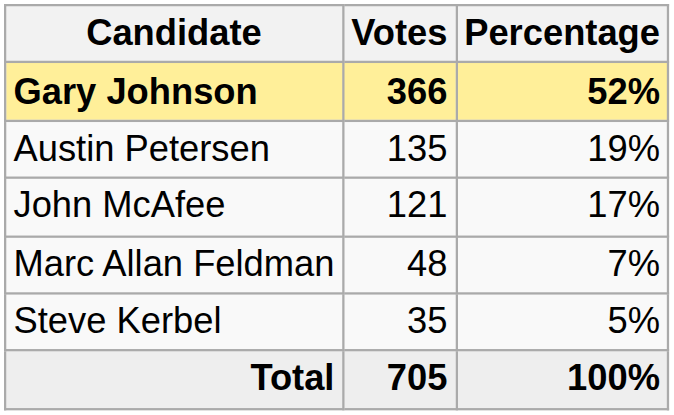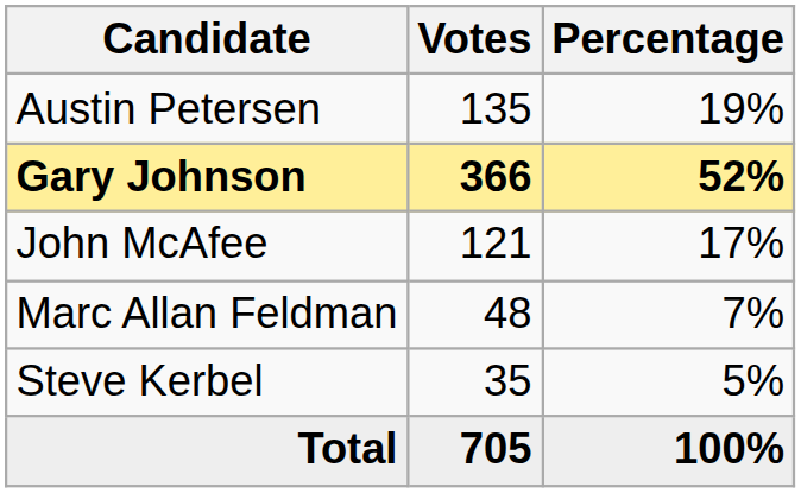 <table class="wikitable" style="text-align:right;">
 <tr>
 <th>Candidate</th>
 <th>Votes</th>
 <th>Percentage</th>
 </tr>
+<tr>
+<td style="text-align:left;">Austin Petersen</td>
+<td>135</td>
+<td>19%</td>
+</tr>
 <tr style="background:#ffef99;">
 <td style="text-align:left;"><strong>Gary Johnson</strong></td>
 <td><strong>366</strong></td>
 <td><strong>52%</strong></td>
-</tr>
-<tr>
-<td style="text-align:left;">Austin Petersen</td>
-<td>135</td>
-<td>19%</td>
 </tr>
 <tr>
 <td style="text-align:left;">John McAfee</td>
 <td>121</td>
 <td>17%</td>
 </tr>
 <tr>
 <td style="text-align:left;">Marc Allan Feldman</td>
 <td>48</td>
 <td>7%</td>
 </tr>
 <tr>
 <td style="text-align:left;">Steve Kerbel</td>
 <td>35</td>
 <td>5%</td>
 </tr>
 <tr style="background:#eee;">
 <td style="margin-right:0.50px"><strong>Total</strong></td>
 <td style="margin-right:0.50px"><strong>705</strong></td>
 <td style="margin-right:0.50px"><strong>100%</strong></td>
 </tr>
 </table>
